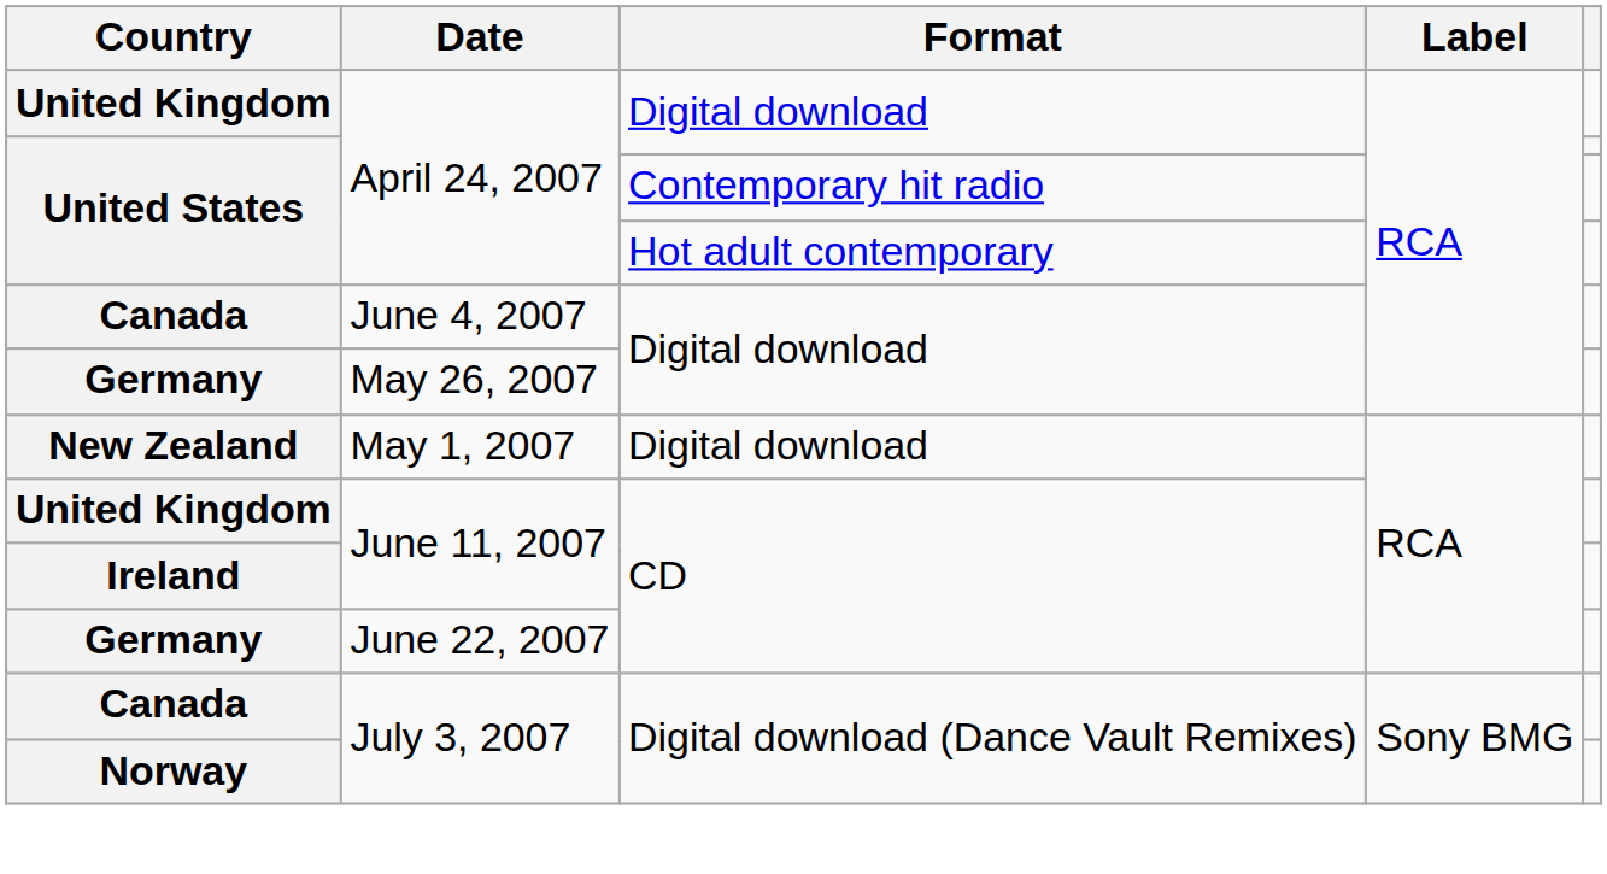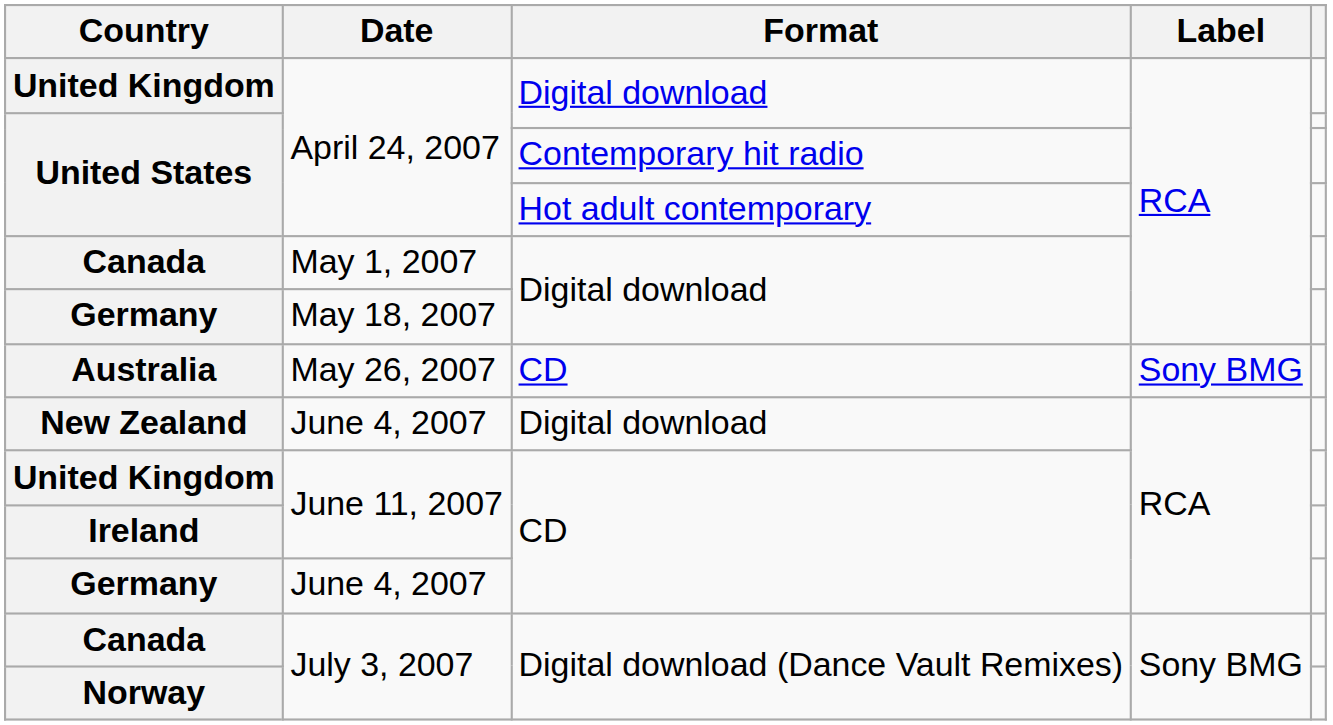 <table class="wikitable plainrowheaders">
 <tr>
 <th scope="col">Country</th>
 <th scope="col">Date</th>
 <th scope="col">Format</th>
 <th scope="col">Label</th>
 <th scope="col"></th>
 </tr>
 <tr>
 <th scope="row">United Kingdom</th>
 <td rowspan="4">April 24, 2007</td>
 <td rowspan="2"><a href='#'>Digital download</a></td>
 <td rowspan="6"><a href='#'>RCA</a></td>
 <td></td>
 </tr>
 <tr>
 <th scope="row" rowspan="3">United States</th>
 <td></td>
 </tr>
 <tr>
 <td><a href='#'>Contemporary hit radio</a></td>
 <td></td>
 </tr>
 <tr>
 <td><a href='#'>Hot adult contemporary</a></td>
 <td></td>
 </tr>
 <tr>
 <th scope="row">Canada</th>
-<td>June 4, 2007</td>
+<td>May 1, 2007</td>
 <td rowspan="2">Digital download</td>
 <td></td>
 </tr>
 <tr>
 <th scope="row">Germany</th>
+<td>May 18, 2007</td>
+<td></td>
+</tr>
+<tr>
+<th scope="row">Australia</th>
 <td>May 26, 2007</td>
+<td><a href='#'>CD</a></td>
+<td><a href='#'>Sony BMG</a></td>
 <td></td>
 </tr>
 <tr>
 <th scope="row">New Zealand</th>
-<td>May 1, 2007</td>
+<td>June 4, 2007</td>
 <td>Digital download</td>
 <td rowspan="4">RCA</td>
 <td></td>
 </tr>
 <tr>
 <th scope="row">United Kingdom</th>
 <td rowspan="2">June 11, 2007</td>
 <td rowspan="3">CD</td>
 <td></td>
 </tr>
 <tr>
 <th scope="row">Ireland</th>
 <td></td>
 </tr>
 <tr>
 <th scope="row">Germany</th>
-<td>June 22, 2007</td>
+<td>June 4, 2007</td>
 <td></td>
 </tr>
 <tr>
 <th scope="row">Canada</th>
 <td rowspan="2">July 3, 2007</td>
 <td rowspan="2">Digital download (Dance Vault Remixes)</td>
 <td rowspan="2">Sony BMG</td>
 <td></td>
 </tr>
 <tr>
 <th scope="row">Norway</th>
 <td></td>
 </tr>
 </table>
